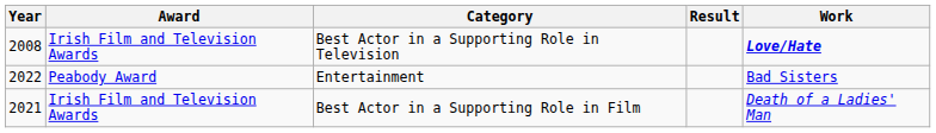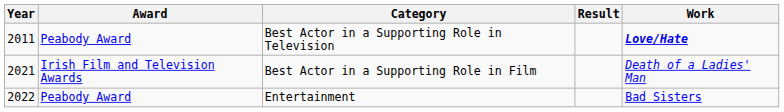 <table class="wikitable sortable">
 <tr>
 <th>Year</th>
 <th>Award</th>
 <th>Category</th>
 <th>Result</th>
 <th>Work</th>
 </tr>
 <tr>
-<td>2008</td>
-<td><a href='#'>Irish Film and Television Awards</a></td>
+<td>2011</td>
+<td><a href='#'>Peabody Award</a></td>
 <td>Best Actor in a Supporting Role in Television</td>
 <td></td>
 <td><strong><em><a href='#'>Love/Hate</a></em></strong></td>
+</tr>
+<tr>
+<td>2021</td>
+<td><a href='#'>Irish Film and Television Awards</a></td>
+<td>Best Actor in a Supporting Role in Film</td>
+<td></td>
+<td><em><a href='#'>Death of a Ladies' Man</a></em></td>
 </tr>
 <tr>
 <td>2022</td>
 <td><a href='#'>Peabody Award</a></td>
 <td>Entertainment</td>
 <td></td>
 <td><a href='#'>Bad Sisters</a></td>
 </tr>
-<tr>
-<td>2021</td>
-<td><a href='#'>Irish Film and Television Awards</a></td>
-<td>Best Actor in a Supporting Role in Film</td>
-<td></td>
-<td><em><a href='#'>Death of a Ladies' Man</a></em></td>
-</tr>
 </table>
